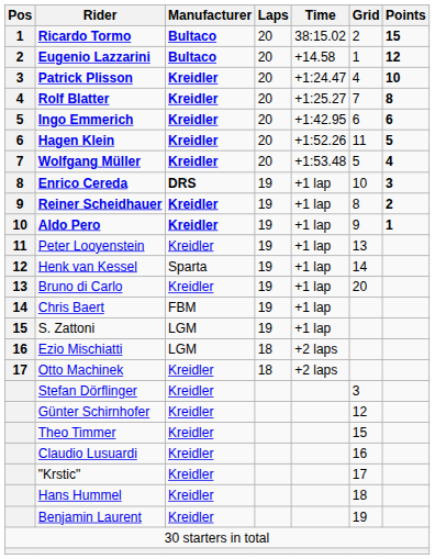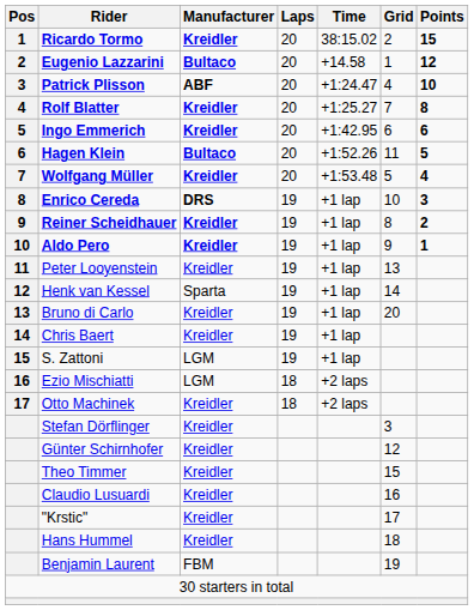 <table class="wikitable" style="font-size: 95%;">
 <tr>
 <th>Pos</th>
 <th>Rider</th>
 <th>Manufacturer</th>
 <th>Laps</th>
 <th>Time</th>
 <th>Grid</th>
 <th>Points</th>
 </tr>
 <tr>
 <th>1</th>
 <td> <strong><a href='#'>Ricardo Tormo</a></strong></td>
-<td><strong><a href='#'>Bultaco</a></strong></td>
+<td><strong><a href='#'>Kreidler</a></strong></td>
 <td>20</td>
 <td>38:15.02</td>
 <td>2</td>
 <td><strong>15</strong></td>
 </tr>
 <tr>
 <th>2</th>
 <td> <strong><a href='#'>Eugenio Lazzarini</a></strong></td>
 <td><strong><a href='#'>Bultaco</a></strong></td>
 <td>20</td>
 <td>+14.58</td>
 <td>1</td>
 <td><strong>12</strong></td>
 </tr>
 <tr>
 <th>3</th>
 <td> <strong><a href='#'>Patrick Plisson</a></strong></td>
-<td><strong><a href='#'>Kreidler</a></strong></td>
+<td><strong>ABF</strong></td>
 <td>20</td>
 <td>+1:24.47</td>
 <td>4</td>
 <td><strong>10</strong></td>
 </tr>
 <tr>
 <th>4</th>
 <td> <strong><a href='#'>Rolf Blatter</a></strong></td>
 <td><strong><a href='#'>Kreidler</a></strong></td>
 <td>20</td>
 <td>+1:25.27</td>
 <td>7</td>
 <td><strong>8</strong></td>
 </tr>
 <tr>
 <th>5</th>
 <td> <strong><a href='#'>Ingo Emmerich</a></strong></td>
 <td><strong><a href='#'>Kreidler</a></strong></td>
 <td>20</td>
 <td>+1:42.95</td>
 <td>6</td>
 <td><strong>6</strong></td>
 </tr>
 <tr>
 <th>6</th>
 <td> <strong><a href='#'>Hagen Klein</a></strong></td>
-<td><strong><a href='#'>Kreidler</a></strong></td>
+<td><strong><a href='#'>Bultaco</a></strong></td>
 <td>20</td>
 <td>+1:52.26</td>
 <td>11</td>
 <td><strong>5</strong></td>
 </tr>
 <tr>
 <th>7</th>
 <td> <strong><a href='#'>Wolfgang Müller</a></strong></td>
 <td><strong><a href='#'>Kreidler</a></strong></td>
 <td>20</td>
 <td>+1:53.48</td>
 <td>5</td>
 <td><strong>4</strong></td>
 </tr>
 <tr>
 <th>8</th>
 <td> <strong><a href='#'>Enrico Cereda</a></strong></td>
 <td><strong>DRS</strong></td>
 <td>19</td>
 <td>+1 lap</td>
 <td>10</td>
 <td><strong>3</strong></td>
 </tr>
 <tr>
 <th>9</th>
 <td> <strong><a href='#'>Reiner Scheidhauer</a></strong></td>
 <td><strong><a href='#'>Kreidler</a></strong></td>
 <td>19</td>
 <td>+1 lap</td>
 <td>8</td>
 <td><strong>2</strong></td>
 </tr>
 <tr>
 <th>10</th>
 <td> <strong><a href='#'>Aldo Pero</a></strong></td>
 <td><strong><a href='#'>Kreidler</a></strong></td>
 <td>19</td>
 <td>+1 lap</td>
 <td>9</td>
 <td><strong>1</strong></td>
 </tr>
 <tr>
 <th>11</th>
 <td> <a href='#'>Peter Looyenstein</a></td>
 <td><a href='#'>Kreidler</a></td>
 <td>19</td>
 <td>+1 lap</td>
 <td>13</td>
 <td></td>
 </tr>
 <tr>
 <th>12</th>
 <td> <a href='#'>Henk van Kessel</a></td>
 <td>Sparta</td>
 <td>19</td>
 <td>+1 lap</td>
 <td>14</td>
 <td></td>
 </tr>
 <tr>
 <th>13</th>
 <td> <a href='#'>Bruno di Carlo</a></td>
 <td><a href='#'>Kreidler</a></td>
 <td>19</td>
 <td>+1 lap</td>
 <td>20</td>
 <td></td>
 </tr>
 <tr>
 <th>14</th>
 <td> <a href='#'>Chris Baert</a></td>
-<td>FBM</td>
+<td><a href='#'>Kreidler</a></td>
 <td>19</td>
 <td>+1 lap</td>
 <td></td>
 <td></td>
 </tr>
 <tr>
 <th>15</th>
 <td> S. Zattoni</td>
 <td>LGM</td>
 <td>19</td>
 <td>+1 lap</td>
 <td></td>
 <td></td>
 </tr>
 <tr>
 <th>16</th>
 <td> <a href='#'>Ezio Mischiatti</a></td>
 <td>LGM</td>
 <td>18</td>
 <td>+2 laps</td>
 <td></td>
 <td></td>
 </tr>
 <tr>
 <th>17</th>
 <td> <a href='#'>Otto Machinek</a></td>
 <td><a href='#'>Kreidler</a></td>
 <td>18</td>
 <td>+2 laps</td>
 <td></td>
 <td></td>
 </tr>
 <tr>
 <th></th>
 <td> <a href='#'>Stefan Dörflinger</a></td>
 <td><a href='#'>Kreidler</a></td>
 <td></td>
 <td></td>
 <td>3</td>
 <td></td>
 </tr>
 <tr>
 <th></th>
 <td> <a href='#'>Günter Schirnhofer</a></td>
 <td><a href='#'>Kreidler</a></td>
 <td></td>
 <td></td>
 <td>12</td>
 <td></td>
 </tr>
 <tr>
 <th></th>
 <td> <a href='#'>Theo Timmer</a></td>
 <td><a href='#'>Kreidler</a></td>
 <td></td>
 <td></td>
 <td>15</td>
 <td></td>
 </tr>
 <tr>
 <th></th>
 <td> <a href='#'>Claudio Lusuardi</a></td>
 <td><a href='#'>Kreidler</a></td>
 <td></td>
 <td></td>
 <td>16</td>
 <td></td>
 </tr>
 <tr>
 <th></th>
 <td> "Krstic"</td>
 <td><a href='#'>Kreidler</a></td>
 <td></td>
 <td></td>
 <td>17</td>
 <td></td>
 </tr>
 <tr>
 <th></th>
 <td> <a href='#'>Hans Hummel</a></td>
 <td><a href='#'>Kreidler</a></td>
 <td></td>
 <td></td>
 <td>18</td>
 <td></td>
 </tr>
 <tr>
 <th></th>
 <td> <a href='#'>Benjamin Laurent</a></td>
-<td><a href='#'>Kreidler</a></td>
+<td>FBM</td>
 <td></td>
 <td></td>
 <td>19</td>
 <td></td>
 </tr>
 <tr>
 <td colspan=7 align=center>30 starters in total</td>
 </tr>
 <tr>
 <th colspan=7></th>
 </tr>
 </table>
